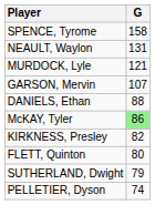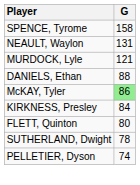 <table class="wikitable" style="text-align:center">
 <tr>
 <th style="text-align:left;">Player</th>
 <th>G</th>
 </tr>
 <tr>
 <td style="text-align:left;">SPENCE, Tyrome</td>
 <td>158</td>
 </tr>
 <tr>
 <td style="text-align:left;">NEAULT, Waylon</td>
 <td>131</td>
 </tr>
 <tr>
 <td style="text-align:left;">MURDOCK, Lyle</td>
 <td>121</td>
 </tr>
 <tr>
-<td style="text-align:left;">GARSON, Mervin</td>
-<td>107</td>
-</tr>
-<tr>
 <td style="text-align:left;">DANIELS, Ethan</td>
 <td>88</td>
 </tr>
 <tr>
 <td style="text-align:left;">McKAY, Tyler</td>
 <td style="background: lightgreen;">86</td>
 </tr>
 <tr>
 <td style="text-align:left;">KIRKNESS, Presley</td>
-<td>82</td>
+<td>84</td>
 </tr>
 <tr>
 <td style="text-align:left;">FLETT, Quinton</td>
 <td>80</td>
 </tr>
 <tr>
 <td style="text-align:left;">SUTHERLAND, Dwight</td>
-<td>79</td>
+<td>78</td>
 </tr>
 <tr>
 <td style="text-align:left;">PELLETIER, Dyson</td>
 <td>74</td>
 </tr>
 </table>
